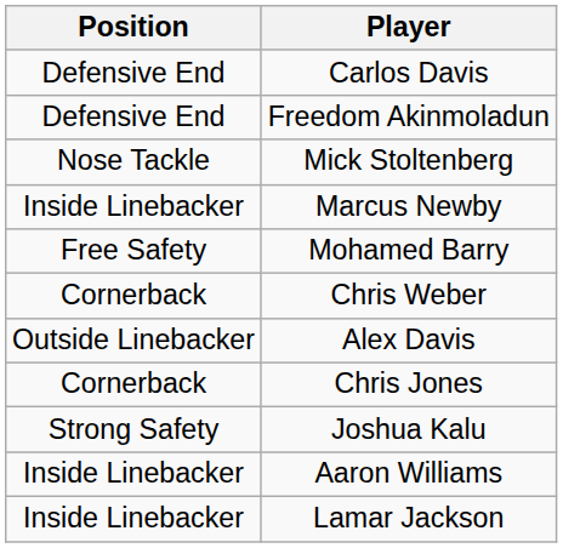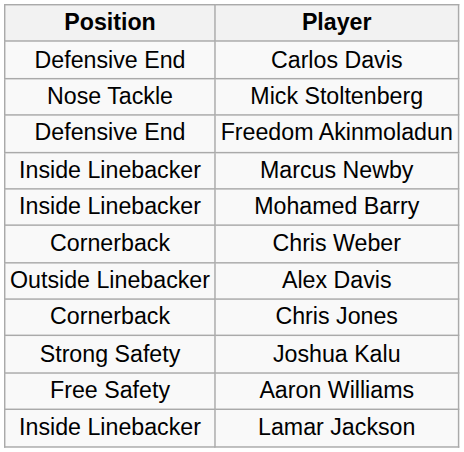 <table class="wikitable" style="text-align: center;">
 <tr>
 <th>Position</th>
 <th>Player</th>
 </tr>
 <tr>
 <td>Defensive End</td>
 <td>Carlos Davis</td>
 </tr>
 <tr>
+<td>Nose Tackle</td>
+<td>Mick Stoltenberg</td>
+</tr>
+<tr>
 <td>Defensive End</td>
 <td>Freedom Akinmoladun</td>
-</tr>
-<tr>
-<td>Nose Tackle</td>
-<td>Mick Stoltenberg</td>
 </tr>
 <tr>
 <td>Inside Linebacker</td>
 <td>Marcus Newby</td>
 </tr>
 <tr>
-<td>Free Safety</td>
+<td>Inside Linebacker</td>
 <td>Mohamed Barry</td>
 </tr>
 <tr>
 <td>Cornerback</td>
 <td>Chris Weber</td>
 </tr>
 <tr>
 <td>Outside Linebacker</td>
 <td>Alex Davis</td>
 </tr>
 <tr>
 <td>Cornerback</td>
 <td>Chris Jones</td>
 </tr>
 <tr>
 <td>Strong Safety</td>
 <td>Joshua Kalu</td>
 </tr>
 <tr>
-<td>Inside Linebacker</td>
+<td>Free Safety</td>
 <td>Aaron Williams</td>
 </tr>
 <tr>
 <td>Inside Linebacker</td>
 <td>Lamar Jackson</td>
 </tr>
 </table>
